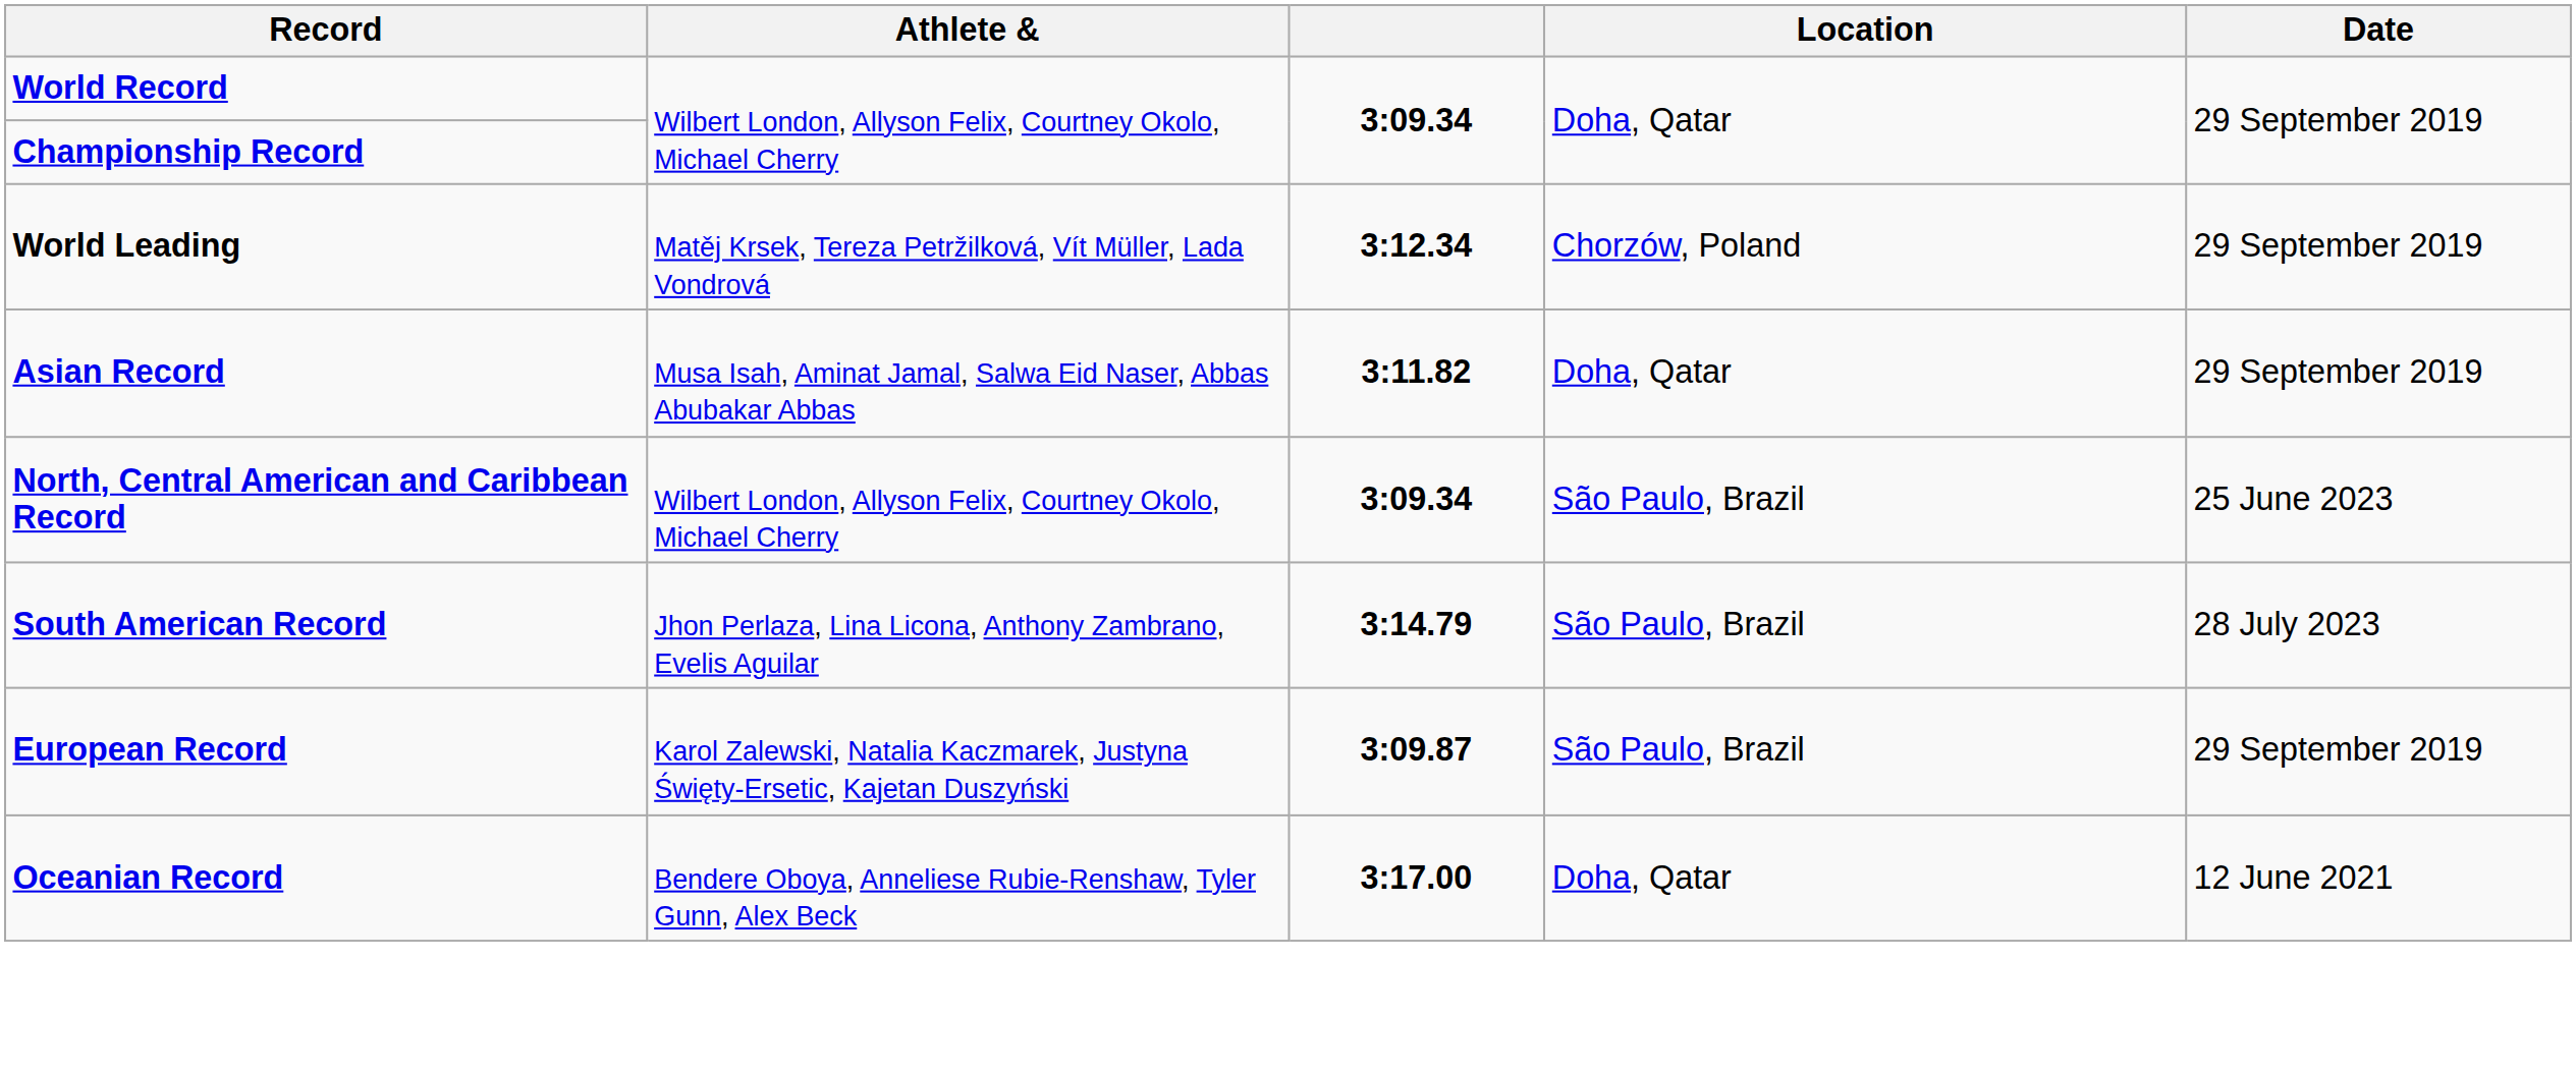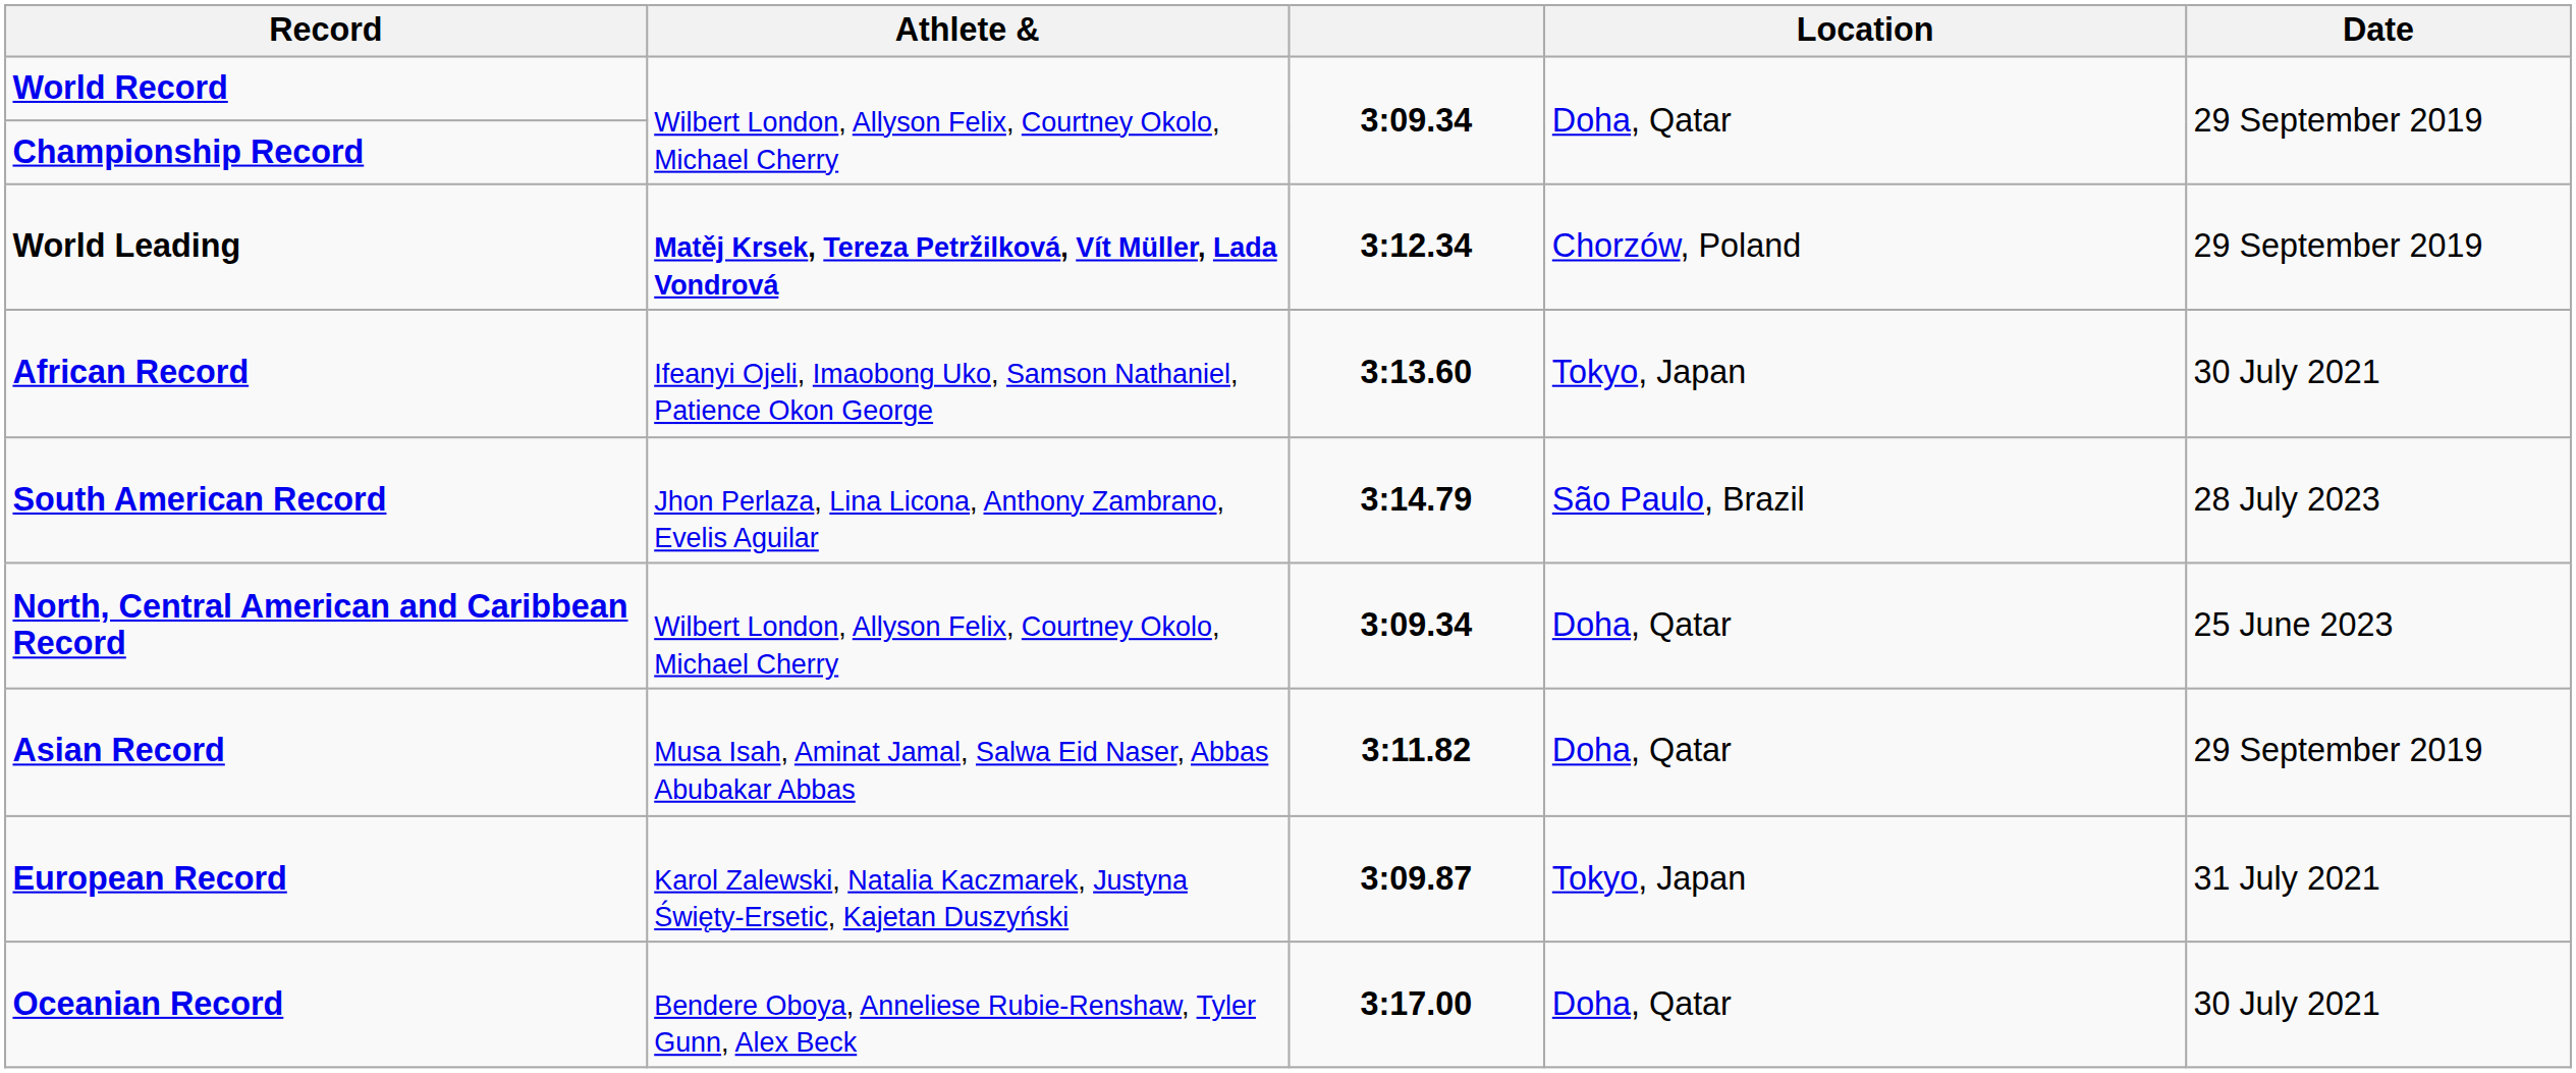 <table class="wikitable">
 <tr>
 <th width=25% align=center>Record</th>
 <th width=25% align=center>Athlete & </th>
 <th width=10% align=center></th>
 <th width=25% align=center>Location</th>
 <th width=15% align=center>Date</th>
 </tr>
 <tr>
 <td><strong><a href='#'>World Record</a></strong></td>
 <td rowspan=2><br><small><a href='#'>Wilbert London</a>, <a href='#'>Allyson Felix</a>, <a href='#'>Courtney Okolo</a>, <a href='#'>Michael Cherry</a></small></td>
 <td align=center rowspan=2><strong>3:09.34</strong></td>
 <td rowspan=2><a href='#'>Doha</a>, Qatar</td>
 <td rowspan=2>29 September 2019</td>
 </tr>
 <tr>
 <td><strong><a href='#'>Championship Record</a></strong></td>
 </tr>
 <tr>
 <td><strong>World Leading</strong></td>
-<td><br><small><a href='#'>Matěj Krsek</a>, <a href='#'>Tereza Petržilková</a>, <a href='#'>Vít Müller</a>, <a href='#'>Lada Vondrová</a></small></td>
+<td><strong><br><small><a href='#'>Matěj Krsek</a>, <a href='#'>Tereza Petržilková</a>, <a href='#'>Vít Müller</a>, <a href='#'>Lada Vondrová</a></small></strong></td>
 <td align=center><strong>3:12.34 </strong></td>
 <td><a href='#'>Chorzów</a>, Poland</td>
 <td>29 September 2019</td>
+</tr>
+<tr>
+<td><strong><a href='#'>African Record</a></strong></td>
+<td><br><small><a href='#'>Ifeanyi Ojeli</a>, <a href='#'>Imaobong Uko</a>, <a href='#'>Samson Nathaniel</a>, <a href='#'>Patience Okon George</a></small></td>
+<td align=center><strong>3:13.60</strong></td>
+<td><a href='#'>Tokyo</a>, Japan</td>
+<td>30 July 2021</td>
+</tr>
+<tr>
+<td><strong><a href='#'>South American Record</a></strong></td>
+<td><br><small><a href='#'>Jhon Perlaza</a>, <a href='#'>Lina Licona</a>, <a href='#'>Anthony Zambrano</a>, <a href='#'>Evelis Aguilar</a></small></td>
+<td align=center><strong>3:14.79</strong></td>
+<td><a href='#'>São Paulo</a>, Brazil</td>
+<td>28 July 2023</td>
+</tr>
+<tr>
+<td><strong><a href='#'>North, Central American and Caribbean Record</a></strong></td>
+<td><br><small><a href='#'>Wilbert London</a>, <a href='#'>Allyson Felix</a>, <a href='#'>Courtney Okolo</a>, <a href='#'>Michael Cherry</a></small></td>
+<td align=center><strong>3:09.34</strong></td>
+<td><a href='#'>Doha</a>, Qatar</td>
+<td>25 June 2023</td>
 </tr>
 <tr>
 <td><strong><a href='#'>Asian Record</a></strong></td>
 <td><br><small><a href='#'>Musa Isah</a>, <a href='#'>Aminat Jamal</a>, <a href='#'>Salwa Eid Naser</a>, <a href='#'>Abbas Abubakar Abbas</a></small></td>
 <td align=center><strong>3:11.82</strong></td>
 <td><a href='#'>Doha</a>, Qatar</td>
 <td>29 September 2019</td>
 </tr>
 <tr>
-<td><strong><a href='#'>North, Central American and Caribbean Record</a></strong></td>
-<td><br><small><a href='#'>Wilbert London</a>, <a href='#'>Allyson Felix</a>, <a href='#'>Courtney Okolo</a>, <a href='#'>Michael Cherry</a></small></td>
-<td align=center><strong>3:09.34</strong></td>
-<td><a href='#'>São Paulo</a>, Brazil</td>
-<td>25 June 2023</td>
-</tr>
-<tr>
-<td><strong><a href='#'>South American Record</a></strong></td>
-<td><br><small><a href='#'>Jhon Perlaza</a>, <a href='#'>Lina Licona</a>, <a href='#'>Anthony Zambrano</a>, <a href='#'>Evelis Aguilar</a></small></td>
-<td align=center><strong>3:14.79</strong></td>
-<td><a href='#'>São Paulo</a>, Brazil</td>
-<td>28 July 2023</td>
-</tr>
-<tr>
 <td><strong><a href='#'>European Record</a></strong></td>
 <td><br><small><a href='#'>Karol Zalewski</a>, <a href='#'>Natalia Kaczmarek</a>, <a href='#'>Justyna Święty-Ersetic</a>, <a href='#'>Kajetan Duszyński</a></small></td>
 <td align=center><strong>3:09.87</strong></td>
-<td><a href='#'>São Paulo</a>, Brazil</td>
-<td>29 September 2019</td>
+<td><a href='#'>Tokyo</a>, Japan</td>
+<td>31 July 2021</td>
 </tr>
 <tr>
 <td><strong><a href='#'>Oceanian Record</a></strong></td>
 <td><br><small><a href='#'>Bendere Oboya</a>, <a href='#'>Anneliese Rubie-Renshaw</a>, <a href='#'>Tyler Gunn</a>, <a href='#'>Alex Beck</a></small></td>
 <td align=center><strong>3:17.00</strong></td>
 <td><a href='#'>Doha</a>, Qatar</td>
-<td>12 June 2021</td>
+<td>30 July 2021</td>
 </tr>
 </table>
